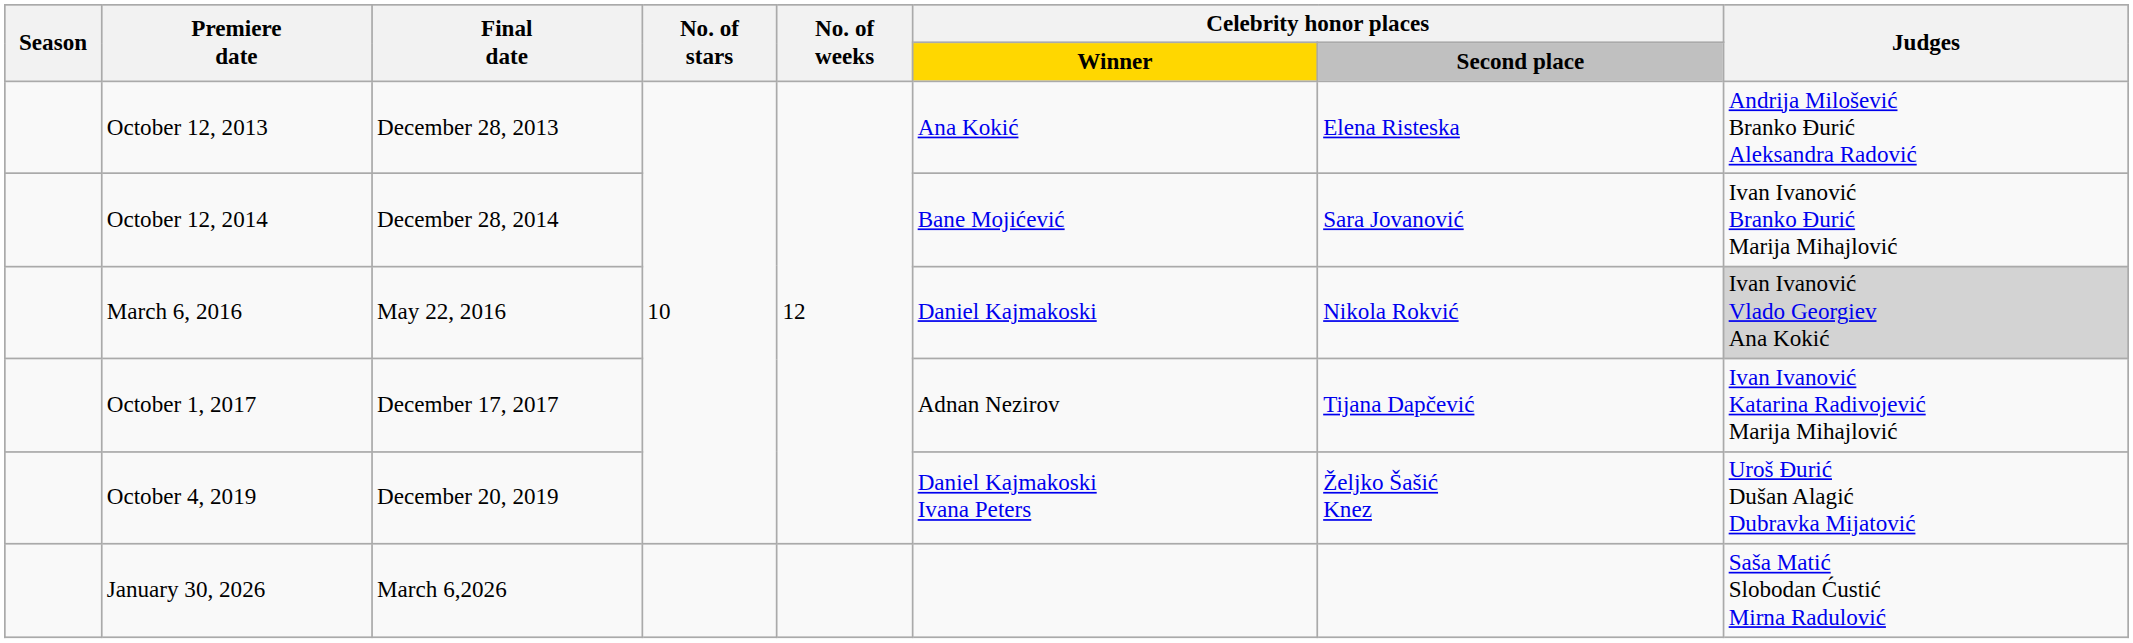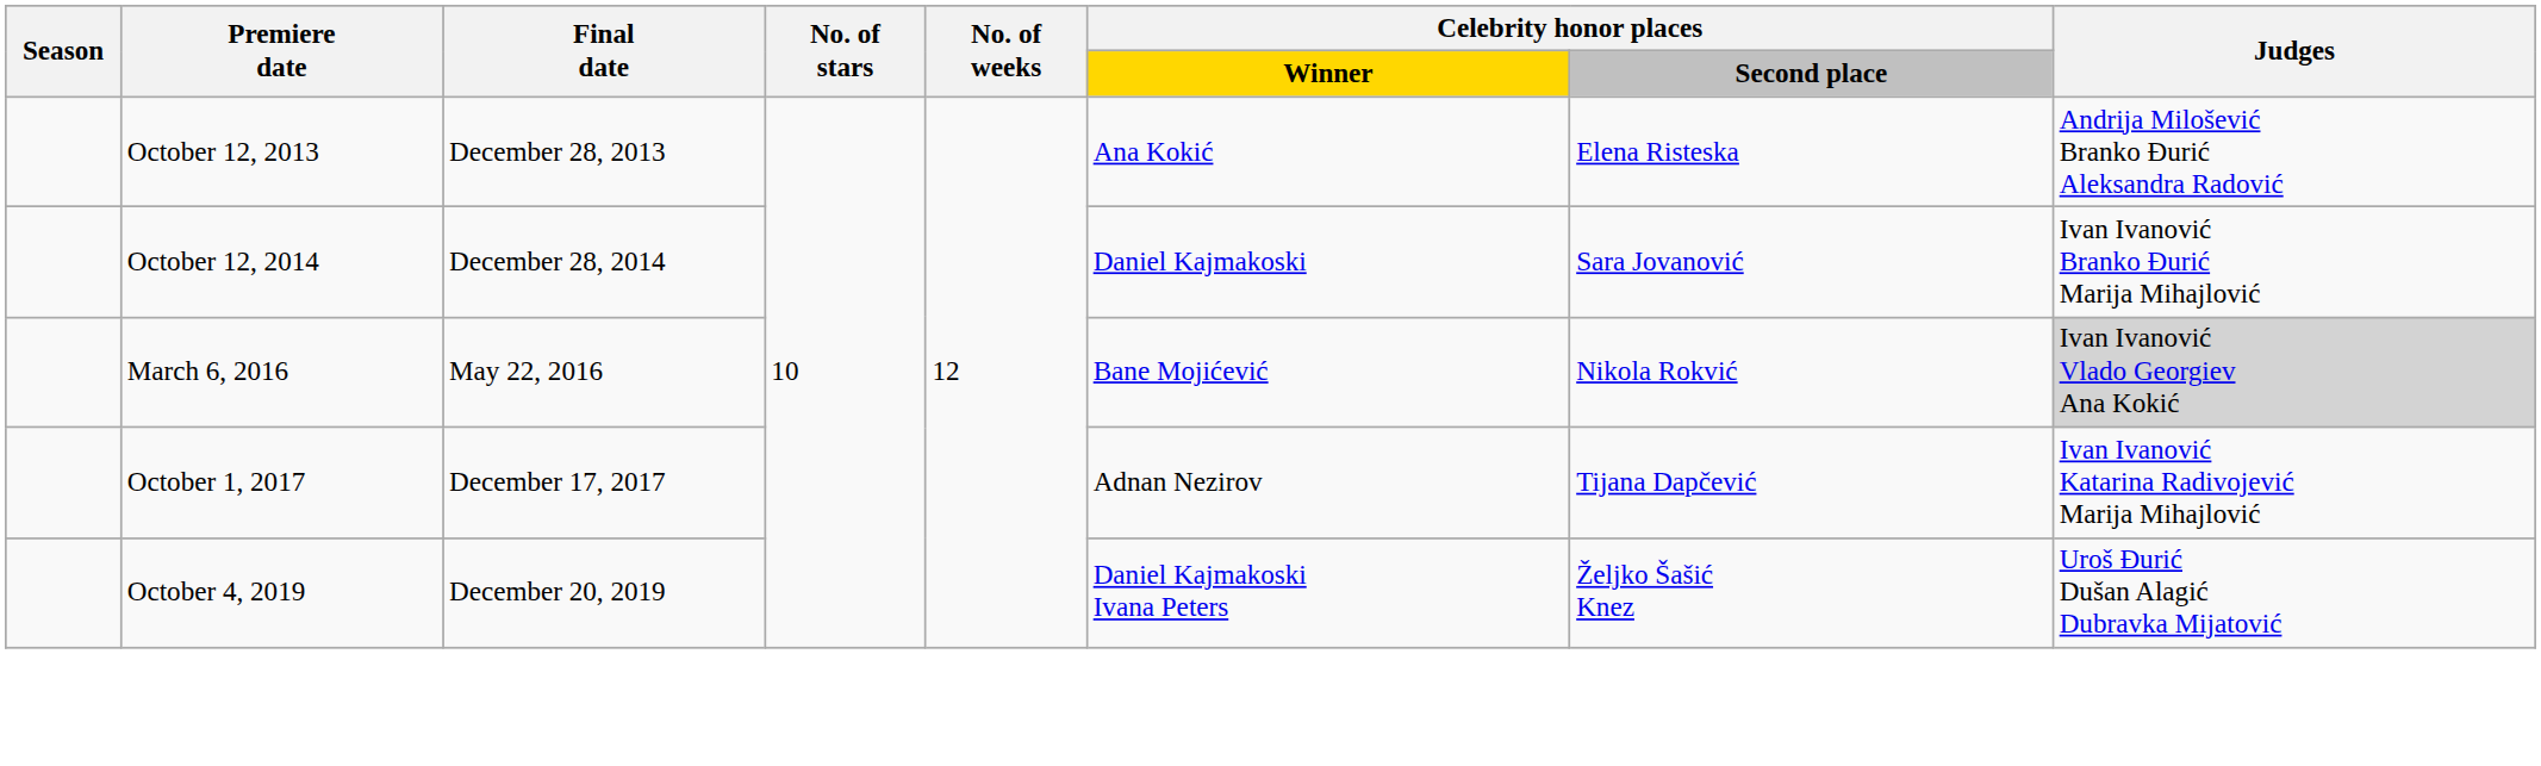 <table class="wikitable" style="white-space:nowrap; font-size:85%;">
 <tr>
 <th style="width:3%;" rowspan="2">Season</th>
 <th style="width:10%;" rowspan="2">Premiere <br>date</th>
 <th style="width:10%;" rowspan="2">Final <br>date</th>
 <th style="width:5%;" rowspan="2">No. of<br>stars</th>
 <th style="width:5%;" rowspan="2">No. of<br>weeks</th>
 <th style="width:45%;" colspan="2">Celebrity honor places</th>
 <th style="width:15%;" rowspan="2">Judges</th>
 </tr>
 <tr>
 <th style="width:15%; background:gold;">Winner</th>
 <th style="width:15%; background:silver;">Second place</th>
 </tr>
 <tr>
 <td></td>
 <td>October 12, 2013</td>
 <td>December 28, 2013</td>
 <td rowspan="5">10</td>
 <td rowspan="5">12</td>
 <td><a href='#'>Ana Kokić</a></td>
 <td><a href='#'>Elena Risteska</a></td>
 <td><a href='#'>Andrija Milošević</a><br>Branko Đurić<br><a href='#'>Aleksandra Radović</a></td>
 </tr>
 <tr>
 <td></td>
 <td>October 12, 2014</td>
 <td>December 28, 2014</td>
-<td><a href='#'>Bane Mojićević</a></td>
+<td><a href='#'>Daniel Kajmakoski</a></td>
 <td><a href='#'>Sara Jovanović</a></td>
 <td>Ivan Ivanović<br><a href='#'>Branko Đurić</a><br>Marija Mihajlović</td>
 </tr>
 <tr>
 <td></td>
 <td>March 6, 2016</td>
 <td>May 22, 2016</td>
-<td><a href='#'>Daniel Kajmakoski</a></td>
+<td><a href='#'>Bane Mojićević</a></td>
 <td><a href='#'>Nikola Rokvić</a></td>
 <td style="background: lightgrey;">Ivan Ivanović<br><a href='#'>Vlado Georgiev</a><br>Ana Kokić</td>
 </tr>
 <tr>
 <td></td>
 <td>October 1, 2017</td>
 <td>December 17, 2017</td>
 <td>Adnan Nezirov</td>
 <td><a href='#'>Tijana Dapčević</a></td>
 <td><a href='#'>Ivan Ivanović</a><br><a href='#'>Katarina Radivojević</a><br>Marija Mihajlović</td>
 </tr>
 <tr>
 <td></td>
 <td>October 4, 2019</td>
 <td>December 20, 2019</td>
 <td><a href='#'>Daniel Kajmakoski</a><br><a href='#'>Ivana Peters</a></td>
 <td><a href='#'>Željko Šašić</a><br><a href='#'>Knez</a></td>
 <td><a href='#'>Uroš Đurić</a><br>Dušan Alagić<br><a href='#'>Dubravka Mijatović</a></td>
 </tr>
-<tr>
-<td></td>
-<td>January 30, 2026</td>
-<td>March 6,2026</td>
-<td></td>
-<td></td>
-<td></td>
-<td></td>
-<td><a href='#'>Saša Matić</a><br>Slobodan Ćustić<br><a href='#'>Mirna Radulović</a></td>
-</tr>
 </table>
